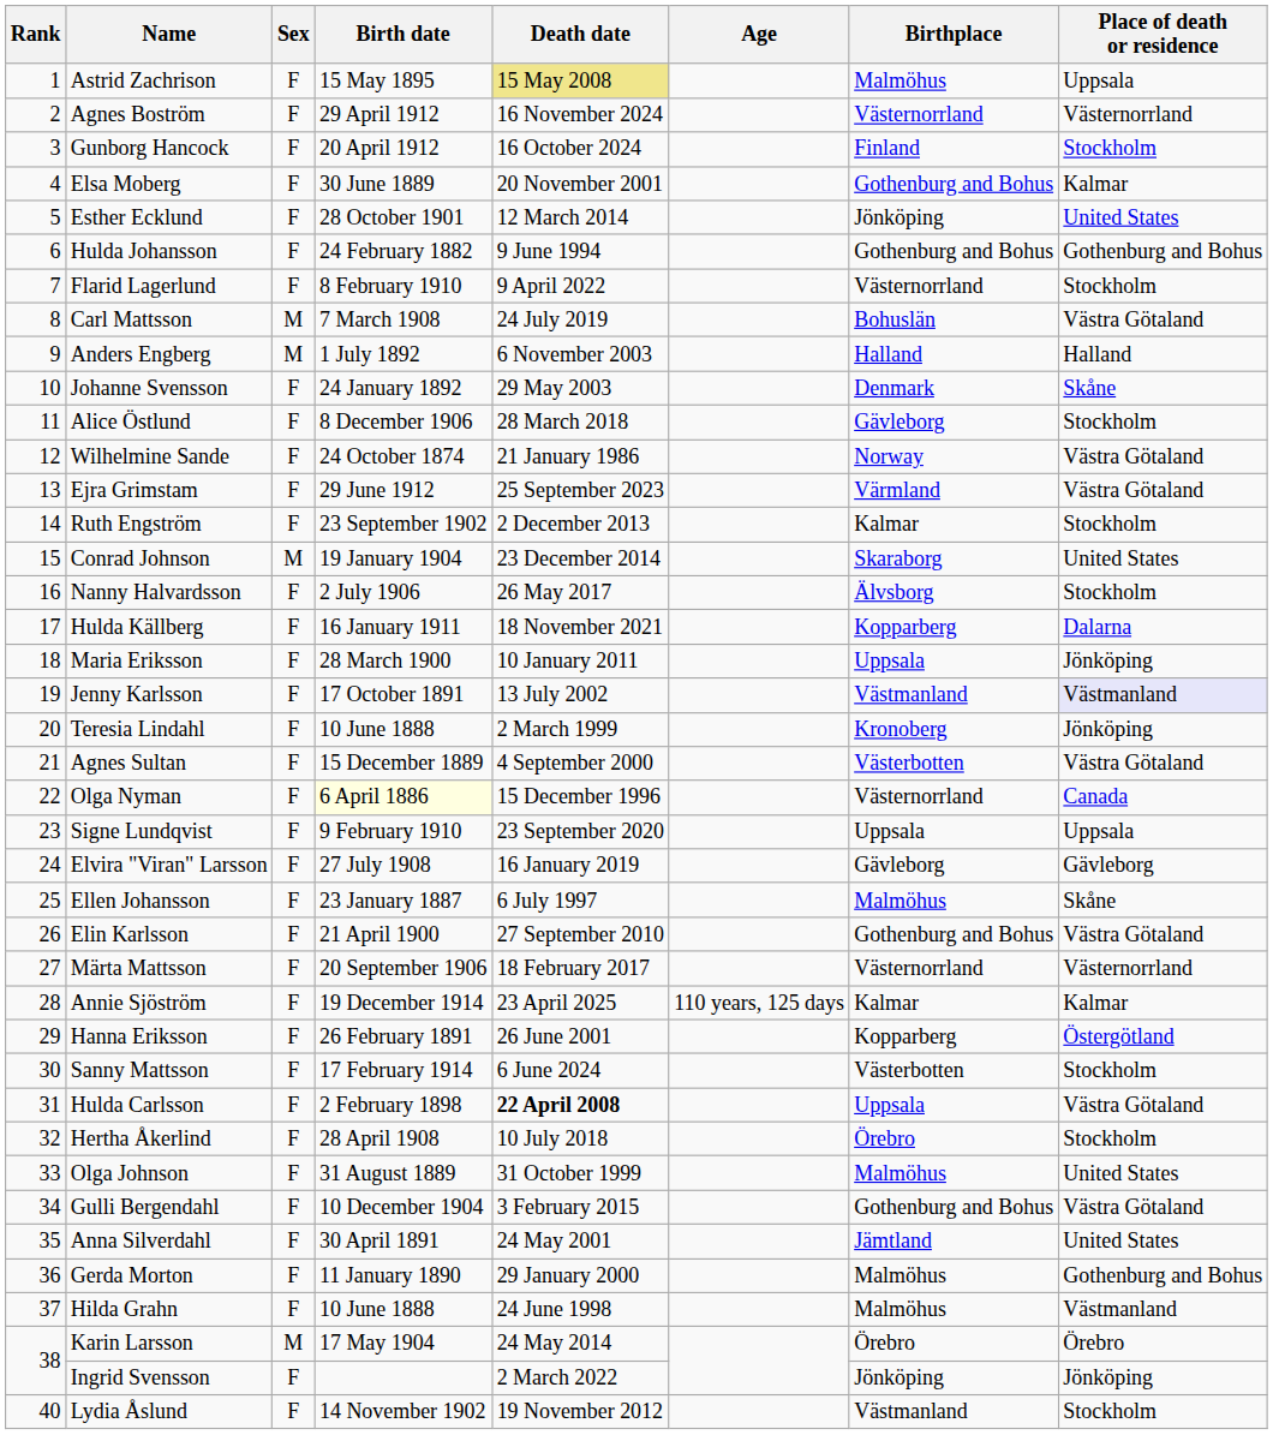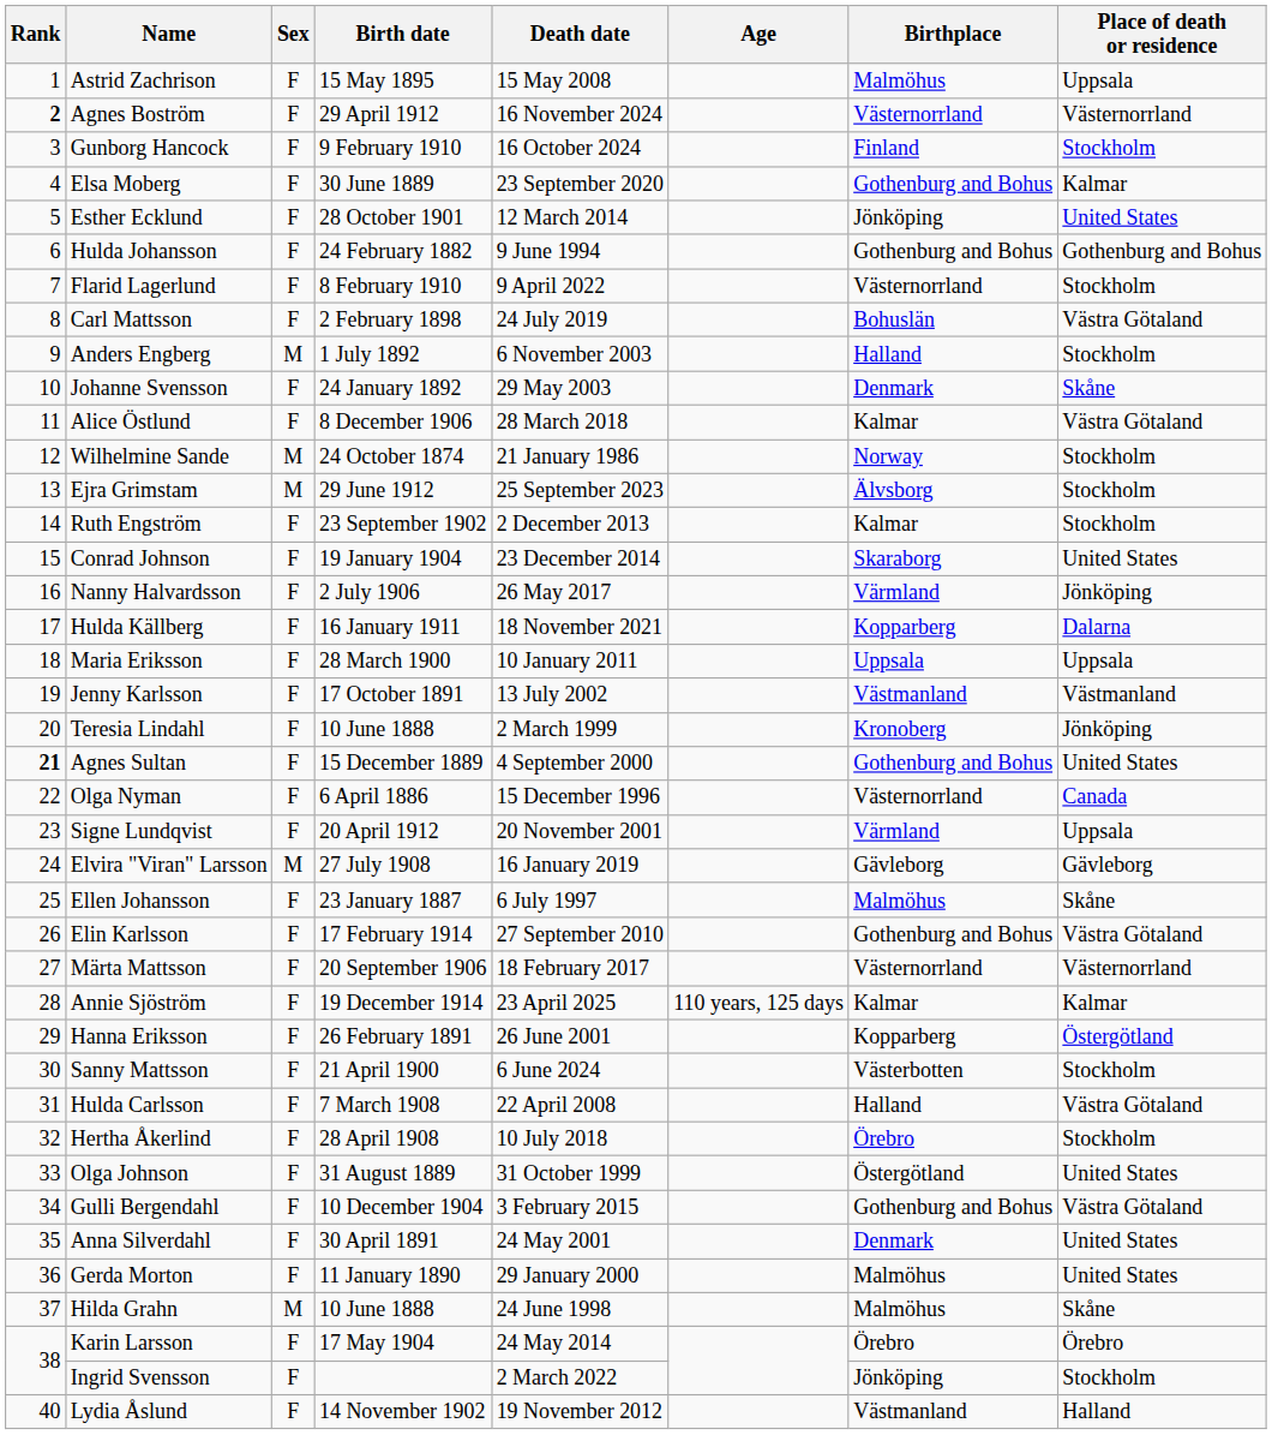 <table class="wikitable sortable">
 <tr>
 <th>Rank</th>
 <th>Name</th>
 <th>Sex</th>
 <th>Birth date</th>
 <th>Death date</th>
 <th>Age</th>
 <th>Birthplace</th>
 <th>Place of death <br> or residence</th>
 </tr>
 <tr>
 <td align=right>1</td>
 <td data-sort-value="Zachrison">Astrid Zachrison</td>
 <td align=center>F</td>
 <td>15 May 1895</td>
-<td style="background: khaki;">15 May 2008</td>
+<td>15 May 2008</td>
 <td></td>
 <td><a href='#'>Malmöhus</a></td>
 <td>Uppsala</td>
 </tr>
 <tr>
-<td align=right>2</td>
+<td align=right><strong>2</strong></td>
 <td data-sort-value="Boström">Agnes Boström</td>
 <td align=center>F</td>
 <td>29 April 1912</td>
 <td>16 November 2024</td>
 <td></td>
 <td><a href='#'>Västernorrland</a></td>
 <td>Västernorrland</td>
 </tr>
 <tr>
 <td align=right>3</td>
 <td data-sort-value="Hancock">Gunborg Hancock</td>
 <td align=center>F</td>
-<td>20 April 1912</td>
+<td>9 February 1910</td>
 <td>16 October 2024</td>
 <td></td>
 <td><a href='#'>Finland</a></td>
 <td><a href='#'>Stockholm</a></td>
 </tr>
 <tr>
 <td align=right>4</td>
 <td data-sort-value="Moberg">Elsa Moberg</td>
 <td align=center>F</td>
 <td>30 June 1889</td>
-<td>20 November 2001</td>
+<td>23 September 2020</td>
 <td></td>
 <td><a href='#'>Gothenburg and Bohus</a></td>
 <td>Kalmar</td>
 </tr>
 <tr>
 <td align=right>5</td>
 <td data-sort-value="Ecklund">Esther Ecklund</td>
 <td align=center>F</td>
 <td>28 October 1901</td>
 <td>12 March 2014</td>
 <td></td>
 <td>Jönköping</td>
 <td><a href='#'>United States</a></td>
 </tr>
 <tr>
 <td align=right>6</td>
 <td data-sort-value="Johansson, Hulda">Hulda Johansson</td>
 <td align=center>F</td>
 <td>24 February 1882</td>
 <td>9 June 1994</td>
 <td></td>
 <td>Gothenburg and Bohus</td>
 <td>Gothenburg and Bohus</td>
 </tr>
 <tr>
 <td align=right>7</td>
 <td data-sort-value="Lagerlund">Flarid Lagerlund</td>
 <td align=center>F</td>
 <td>8 February 1910</td>
 <td>9 April 2022</td>
 <td></td>
 <td>Västernorrland</td>
 <td>Stockholm</td>
 </tr>
 <tr>
 <td align=right>8</td>
 <td data-sort-value="Mattsson, Carl">Carl Mattsson</td>
-<td align=center>M</td>
-<td>7 March 1908</td>
+<td align=center>F</td>
+<td>2 February 1898</td>
 <td>24 July 2019</td>
 <td></td>
 <td><a href='#'>Bohuslän</a></td>
 <td>Västra Götaland</td>
 </tr>
 <tr>
 <td align=right>9</td>
 <td data-sort-value="Engberg">Anders Engberg</td>
 <td align=center>M</td>
 <td>1 July 1892</td>
 <td>6 November 2003</td>
 <td></td>
 <td><a href='#'>Halland</a></td>
-<td>Halland</td>
+<td>Stockholm</td>
 </tr>
 <tr>
 <td align=right>10</td>
 <td data-sort-value="Svensson, Johanne">Johanne Svensson</td>
 <td align=center>F</td>
 <td>24 January 1892</td>
 <td>29 May 2003</td>
 <td></td>
 <td><a href='#'>Denmark</a></td>
 <td><a href='#'>Skåne</a></td>
 </tr>
 <tr>
 <td align=right>11</td>
 <td data-sort-value="Östlund">Alice Östlund</td>
 <td align=center>F</td>
 <td>8 December 1906</td>
 <td>28 March 2018</td>
 <td></td>
-<td><a href='#'>Gävleborg</a></td>
-<td>Stockholm</td>
+<td>Kalmar</td>
+<td>Västra Götaland</td>
 </tr>
 <tr>
 <td align=right>12</td>
 <td data-sort-value="Sande">Wilhelmine Sande</td>
-<td align=center>F</td>
+<td align=center>M</td>
 <td>24 October 1874</td>
 <td>21 January 1986</td>
 <td></td>
 <td><a href='#'>Norway</a></td>
-<td>Västra Götaland</td>
+<td>Stockholm</td>
 </tr>
 <tr>
 <td align=right>13</td>
 <td data-sort-value="Grimstam">Ejra Grimstam</td>
-<td align=center>F</td>
+<td align=center>M</td>
 <td>29 June 1912</td>
 <td>25 September 2023</td>
 <td></td>
-<td><a href='#'>Värmland</a></td>
-<td>Västra Götaland</td>
+<td><a href='#'>Älvsborg</a></td>
+<td>Stockholm</td>
 </tr>
 <tr>
 <td align=right>14</td>
 <td data-sort-value="Engström">Ruth Engström</td>
 <td align=center>F</td>
 <td>23 September 1902</td>
 <td>2 December 2013</td>
 <td></td>
 <td>Kalmar</td>
 <td>Stockholm</td>
 </tr>
 <tr>
 <td align=right>15</td>
 <td data-sort-value="Johnson">Conrad Johnson</td>
-<td align=center>M</td>
+<td align="center">F</td>
 <td>19 January 1904</td>
 <td>23 December 2014</td>
 <td></td>
 <td><a href='#'>Skaraborg</a></td>
 <td>United States</td>
 </tr>
 <tr>
 <td align=right>16</td>
 <td data-sort-value="Halvardsson">Nanny Halvardsson</td>
 <td align=center>F</td>
 <td>2 July 1906</td>
 <td>26 May 2017</td>
 <td nowrap></td>
-<td><a href='#'>Älvsborg</a></td>
-<td>Stockholm</td>
+<td><a href='#'>Värmland</a></td>
+<td>Jönköping</td>
 </tr>
 <tr>
 <td align=right>17</td>
 <td data-sort-value="Källberg">Hulda Källberg</td>
 <td align=center>F</td>
 <td>16 January 1911</td>
 <td>18 November 2021</td>
 <td></td>
 <td><a href='#'>Kopparberg</a></td>
 <td><a href='#'>Dalarna</a></td>
 </tr>
 <tr>
 <td align=right>18</td>
 <td data-sort-value="Eriksson, Maria">Maria Eriksson</td>
 <td align=center>F</td>
 <td>28 March 1900</td>
 <td>10 January 2011</td>
 <td></td>
 <td><a href='#'>Uppsala</a></td>
-<td>Jönköping</td>
+<td>Uppsala</td>
 </tr>
 <tr>
 <td align=right>19</td>
 <td data-sort-value="Karlsson, Jenny">Jenny Karlsson</td>
 <td align=center>F</td>
 <td>17 October 1891</td>
 <td>13 July 2002</td>
 <td></td>
 <td><a href='#'>Västmanland</a></td>
-<td style="background: lavender;">Västmanland</td>
+<td>Västmanland</td>
 </tr>
 <tr>
 <td align=right>20</td>
 <td data-sort-value="Lindahl">Teresia Lindahl</td>
 <td align=center>F</td>
 <td>10 June 1888</td>
 <td>2 March 1999</td>
 <td></td>
 <td><a href='#'>Kronoberg</a></td>
 <td>Jönköping</td>
 </tr>
 <tr>
-<td align=right>21</td>
+<td align=right><strong>21</strong></td>
 <td data-sort-value="Sultan">Agnes Sultan</td>
 <td align=center>F</td>
 <td>15 December 1889</td>
 <td>4 September 2000</td>
 <td></td>
-<td><a href='#'>Västerbotten</a></td>
-<td>Västra Götaland</td>
+<td><a href='#'>Gothenburg and Bohus</a></td>
+<td>United States</td>
 </tr>
 <tr>
 <td align=right>22</td>
 <td data-sort-value="Nyman">Olga Nyman</td>
 <td align=center>F</td>
-<td style="background: lightyellow;">6 April 1886</td>
+<td>6 April 1886</td>
 <td>15 December 1996</td>
 <td></td>
 <td>Västernorrland</td>
 <td><a href='#'>Canada</a></td>
 </tr>
 <tr>
 <td align=right>23</td>
 <td data-sort-value="Lundqvist">Signe Lundqvist</td>
 <td align=center>F</td>
-<td>9 February 1910</td>
-<td>23 September 2020</td>
+<td>20 April 1912</td>
+<td>20 November 2001</td>
 <td></td>
-<td>Uppsala</td>
+<td><a href='#'>Värmland</a></td>
 <td>Uppsala</td>
 </tr>
 <tr>
 <td align=right>24</td>
 <td data-sort-value="Larsson, Elvira">Elvira "Viran" Larsson</td>
-<td align=center>F</td>
+<td align=center>M</td>
 <td>27 July 1908</td>
 <td>16 January 2019</td>
 <td></td>
 <td>Gävleborg</td>
 <td>Gävleborg</td>
 </tr>
 <tr>
 <td align=right>25</td>
 <td data-sort-value="Johansson, Ellen">Ellen Johansson</td>
 <td align=center>F</td>
 <td>23 January 1887</td>
 <td>6 July 1997</td>
 <td></td>
 <td><a href='#'>Malmöhus</a></td>
 <td>Skåne</td>
 </tr>
 <tr>
 <td align=right>26</td>
 <td data-sort-value="Karlsson, Elin">Elin Karlsson</td>
 <td align=center>F</td>
-<td>21 April 1900</td>
+<td>17 February 1914</td>
 <td>27 September 2010</td>
 <td></td>
 <td>Gothenburg and Bohus</td>
 <td>Västra Götaland</td>
 </tr>
 <tr>
 <td align=right>27</td>
 <td data-sort-value="Mattsson, Märta">Märta Mattsson</td>
 <td align=center>F</td>
 <td>20 September 1906</td>
 <td>18 February 2017</td>
 <td></td>
 <td>Västernorrland</td>
 <td>Västernorrland</td>
 </tr>
 <tr>
 <td bgcolor=F9F9F9 align=right>28</td>
 <td>Annie Sjöström</td>
 <td align=center>F</td>
 <td>19 December 1914</td>
 <td>23 April 2025</td>
 <td>110 years, 125 days</td>
 <td>Kalmar</td>
 <td>Kalmar</td>
 </tr>
 <tr>
 <td align=right>29</td>
 <td data-sort-value="Eriksson, Hanna">Hanna Eriksson</td>
 <td align=center>F</td>
 <td>26 February 1891</td>
 <td>26 June 2001</td>
 <td></td>
 <td>Kopparberg</td>
 <td><a href='#'>Östergötland</a></td>
 </tr>
 <tr>
 <td align=right>30</td>
 <td data-sort-value="Mattsson, Sanny">Sanny Mattsson</td>
 <td align=center>F</td>
-<td>17 February 1914</td>
+<td>21 April 1900</td>
 <td>6 June 2024</td>
 <td></td>
 <td>Västerbotten</td>
 <td>Stockholm</td>
 </tr>
 <tr>
 <td align=right>31</td>
 <td data-sort-value="Carlsson">Hulda Carlsson</td>
 <td align=center>F</td>
-<td>2 February 1898</td>
-<td><strong>22 April 2008</strong></td>
+<td>7 March 1908</td>
+<td>22 April 2008</td>
 <td></td>
-<td><a href='#'>Uppsala</a></td>
+<td>Halland</td>
 <td>Västra Götaland</td>
 </tr>
 <tr>
 <td align=right>32</td>
 <td data-sort-value="Åkerlind">Hertha Åkerlind</td>
 <td align=center>F</td>
 <td>28 April 1908</td>
 <td>10 July 2018</td>
 <td></td>
 <td><a href='#'>Örebro</a></td>
 <td>Stockholm</td>
 </tr>
 <tr>
 <td align=right>33</td>
 <td data-sort-value="Johnson">Olga Johnson</td>
 <td align=center>F</td>
 <td>31 August 1889</td>
 <td>31 October 1999</td>
 <td></td>
-<td><a href='#'>Malmöhus</a></td>
+<td>Östergötland</td>
 <td>United States</td>
 </tr>
 <tr>
 <td align=right>34</td>
 <td data-sort-value="Bergendahl">Gulli Bergendahl</td>
 <td align=center>F</td>
 <td>10 December 1904</td>
 <td>3 February 2015</td>
 <td></td>
 <td>Gothenburg and Bohus</td>
 <td>Västra Götaland</td>
 </tr>
 <tr>
 <td align=right>35</td>
 <td data-sort-value="Silverdahl">Anna Silverdahl</td>
 <td align=center>F</td>
 <td>30 April 1891</td>
 <td>24 May 2001</td>
 <td></td>
-<td><a href='#'>Jämtland</a></td>
+<td><a href='#'>Denmark</a></td>
 <td>United States</td>
 </tr>
 <tr>
 <td align=right>36</td>
 <td data-sort-value="Morton">Gerda Morton</td>
 <td align=center>F</td>
 <td>11 January 1890</td>
 <td>29 January 2000</td>
 <td></td>
 <td>Malmöhus</td>
-<td>Gothenburg and Bohus</td>
+<td>United States</td>
 </tr>
 <tr>
 <td align=right>37</td>
 <td data-sort-value="Grahn">Hilda Grahn</td>
-<td align="center">F</td>
+<td align=center>M</td>
 <td>10 June 1888</td>
 <td>24 June 1998</td>
 <td></td>
 <td>Malmöhus</td>
-<td>Västmanland</td>
+<td>Skåne</td>
 </tr>
 <tr>
 <td align=right rowspan=2>38</td>
 <td data-sort-value="Larsson, Karin">Karin Larsson</td>
-<td align=center>M</td>
+<td align=center>F</td>
 <td>17 May 1904</td>
 <td>24 May 2014</td>
 <td rowspan=2></td>
 <td>Örebro</td>
 <td>Örebro</td>
 </tr>
 <tr>
 <td data-sort-value="Svensson, Ingrid">Ingrid Svensson</td>
 <td align="center">F</td>
 <td></td>
 <td>2 March 2022</td>
 <td>Jönköping</td>
-<td>Jönköping</td>
+<td>Stockholm</td>
 </tr>
 <tr>
 <td align=right>40</td>
 <td data-sort-value="Åslund">Lydia Åslund</td>
 <td align=center>F</td>
 <td>14 November 1902</td>
 <td>19 November 2012</td>
 <td></td>
 <td>Västmanland</td>
-<td>Stockholm</td>
+<td>Halland</td>
 </tr>
 </table>
